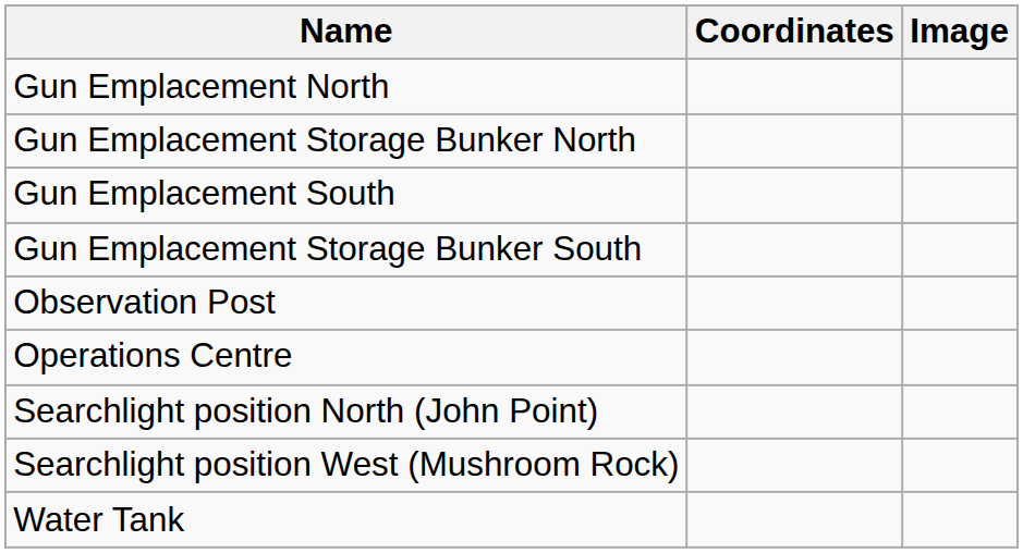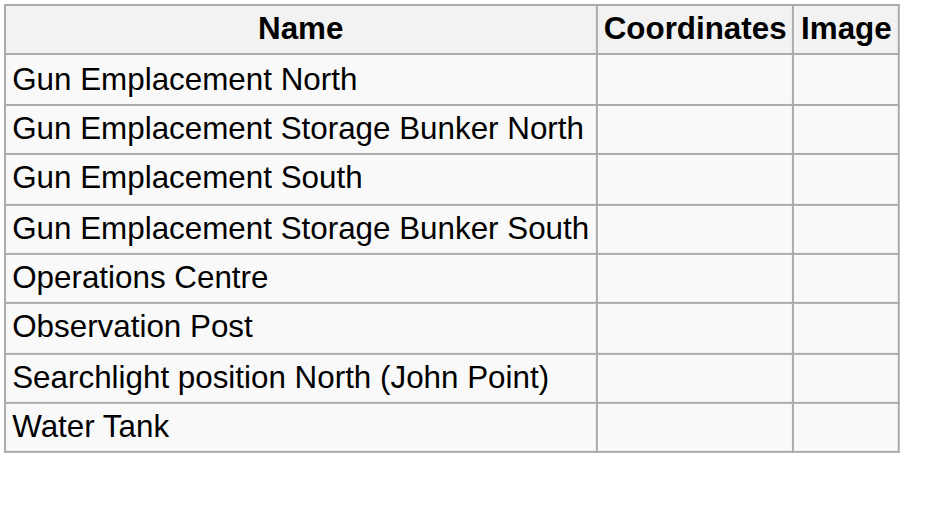 <table class="wikitable sortable">
 <tr>
 <th>Name</th>
 <th>Coordinates</th>
 <th>Image</th>
 </tr>
 <tr>
 <td>Gun Emplacement North</td>
 <td></td>
 <td></td>
 </tr>
 <tr>
 <td>Gun Emplacement Storage Bunker North</td>
 <td></td>
 <td></td>
 </tr>
 <tr>
 <td>Gun Emplacement South</td>
 <td></td>
 <td></td>
 </tr>
 <tr>
 <td>Gun Emplacement Storage Bunker South</td>
 <td></td>
 <td></td>
 </tr>
 <tr>
-<td>Observation Post</td>
+<td>Operations Centre</td>
 <td></td>
 <td></td>
 </tr>
 <tr>
-<td>Operations Centre</td>
+<td>Observation Post</td>
 <td></td>
 <td></td>
 </tr>
 <tr>
 <td>Searchlight position North (John Point)</td>
 <td></td>
 <td></td>
 </tr>
 <tr>
-<td>Searchlight position West (Mushroom Rock)</td>
-<td></td>
-<td></td>
-</tr>
-<tr>
 <td>Water Tank</td>
 <td></td>
 <td></td>
 </tr>
 </table>
